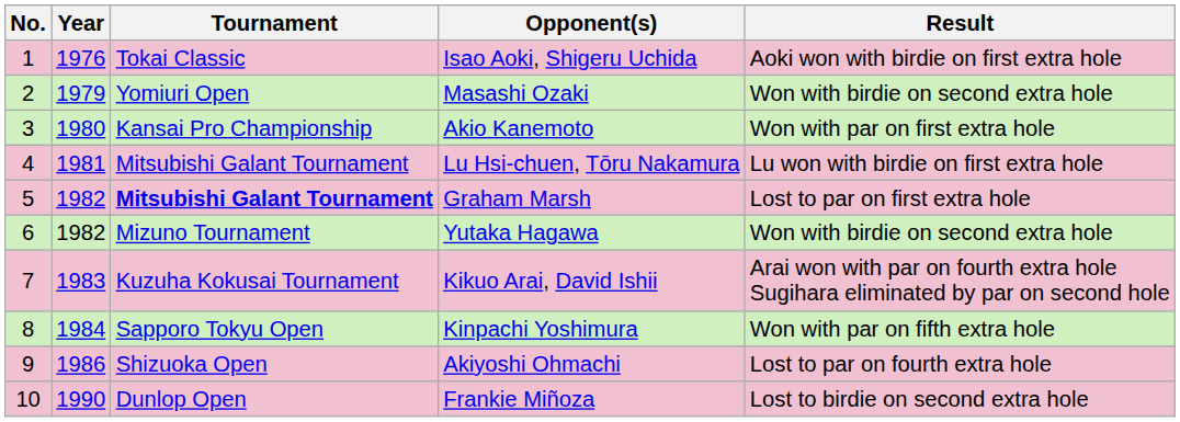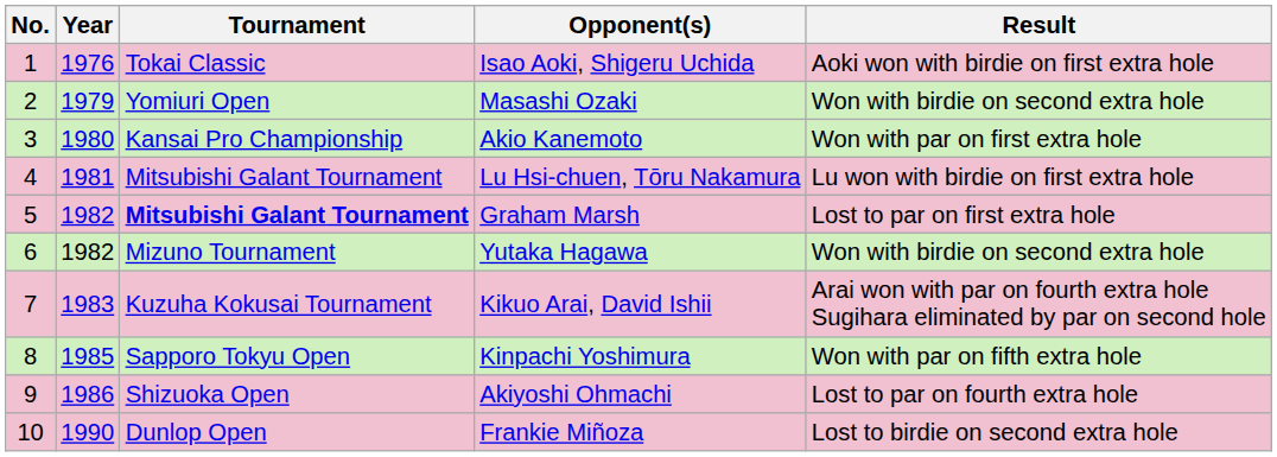 <table class="wikitable" style="font-size:95%;">
 <tr>
 <th>No.</th>
 <th>Year</th>
 <th>Tournament</th>
 <th>Opponent(s)</th>
 <th>Result</th>
 </tr>
 <tr style="background:#F2C1D1;">
 <td align=center>1</td>
 <td><a href='#'>1976</a></td>
 <td><a href='#'>Tokai Classic</a></td>
 <td> <a href='#'>Isao Aoki</a>,  <a href='#'>Shigeru Uchida</a></td>
 <td>Aoki won with birdie on first extra hole</td>
 </tr>
 <tr style="background:#D0F0C0;">
 <td align=center>2</td>
 <td><a href='#'>1979</a></td>
 <td><a href='#'>Yomiuri Open</a></td>
 <td> <a href='#'>Masashi Ozaki</a></td>
 <td>Won with birdie on second extra hole</td>
 </tr>
 <tr style="background:#D0F0C0;">
 <td align=center>3</td>
 <td><a href='#'>1980</a></td>
 <td><a href='#'>Kansai Pro Championship</a></td>
 <td> <a href='#'>Akio Kanemoto</a></td>
 <td>Won with par on first extra hole</td>
 </tr>
 <tr style="background:#F2C1D1;">
 <td align=center>4</td>
 <td><a href='#'>1981</a></td>
 <td><a href='#'>Mitsubishi Galant Tournament</a></td>
 <td> <a href='#'>Lu Hsi-chuen</a>,  <a href='#'>Tōru Nakamura</a></td>
 <td>Lu won with birdie on first extra hole</td>
 </tr>
 <tr style="background:#F2C1D1;">
 <td align=center>5</td>
 <td><a href='#'>1982</a></td>
 <td><strong><a href='#'>Mitsubishi Galant Tournament</a></strong></td>
 <td> <a href='#'>Graham Marsh</a></td>
 <td>Lost to par on first extra hole</td>
 </tr>
 <tr style="background:#D0F0C0;">
 <td align=center>6</td>
 <td>1982</td>
 <td><a href='#'>Mizuno Tournament</a></td>
 <td> <a href='#'>Yutaka Hagawa</a></td>
 <td>Won with birdie on second extra hole</td>
 </tr>
 <tr style="background:#F2C1D1;">
 <td align=center>7</td>
 <td><a href='#'>1983</a></td>
 <td><a href='#'>Kuzuha Kokusai Tournament</a></td>
 <td> <a href='#'>Kikuo Arai</a>,  <a href='#'>David Ishii</a></td>
 <td>Arai won with par on fourth extra hole<br>Sugihara eliminated by par on second hole</td>
 </tr>
 <tr style="background:#D0F0C0;">
 <td align=center>8</td>
-<td><a href='#'>1984</a></td>
+<td><a href='#'>1985</a></td>
 <td><a href='#'>Sapporo Tokyu Open</a></td>
 <td> <a href='#'>Kinpachi Yoshimura</a></td>
 <td>Won with par on fifth extra hole</td>
 </tr>
 <tr style="background:#F2C1D1;">
 <td align=center>9</td>
 <td><a href='#'>1986</a></td>
 <td><a href='#'>Shizuoka Open</a></td>
 <td> <a href='#'>Akiyoshi Ohmachi</a></td>
 <td>Lost to par on fourth extra hole</td>
 </tr>
 <tr style="background:#F2C1D1;">
 <td align=center>10</td>
 <td><a href='#'>1990</a></td>
 <td><a href='#'>Dunlop Open</a></td>
 <td> <a href='#'>Frankie Miñoza</a></td>
 <td>Lost to birdie on second extra hole</td>
 </tr>
 </table>
